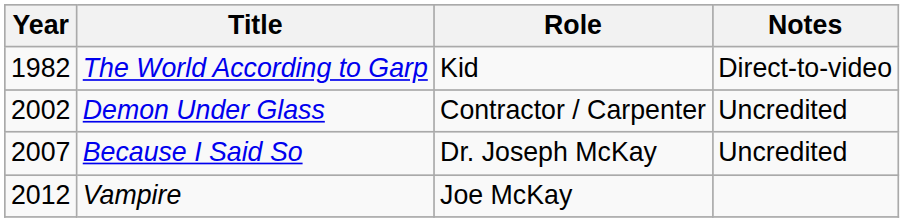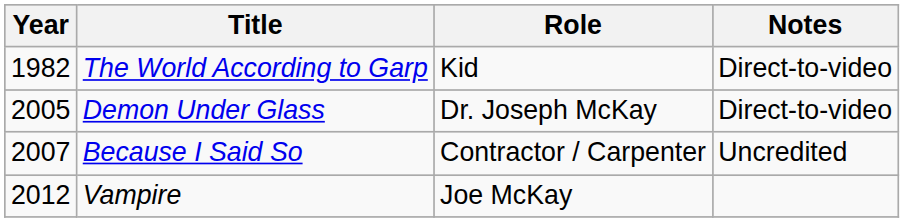 <table class="wikitable sortable">
 <tr>
 <th>Year</th>
 <th>Title</th>
 <th>Role</th>
 <th>Notes</th>
 </tr>
 <tr>
 <td>1982</td>
 <td><a href='#'><em>The World According to Garp</em></a></td>
 <td>Kid</td>
 <td>Direct-to-video</td>
 </tr>
 <tr>
-<td>2002</td>
+<td>2005</td>
 <td><em><a href='#'>Demon Under Glass</a></em></td>
-<td>Contractor / Carpenter</td>
-<td>Uncredited</td>
+<td>Dr. Joseph McKay</td>
+<td>Direct-to-video</td>
 </tr>
 <tr>
 <td>2007</td>
 <td><a href='#'><em>Because I Said So</em></a></td>
-<td>Dr. Joseph McKay</td>
+<td>Contractor / Carpenter</td>
 <td>Uncredited</td>
 </tr>
 <tr>
 <td>2012</td>
 <td><em>Vampire</em></td>
 <td>Joe McKay</td>
 <td></td>
 </tr>
 </table>
